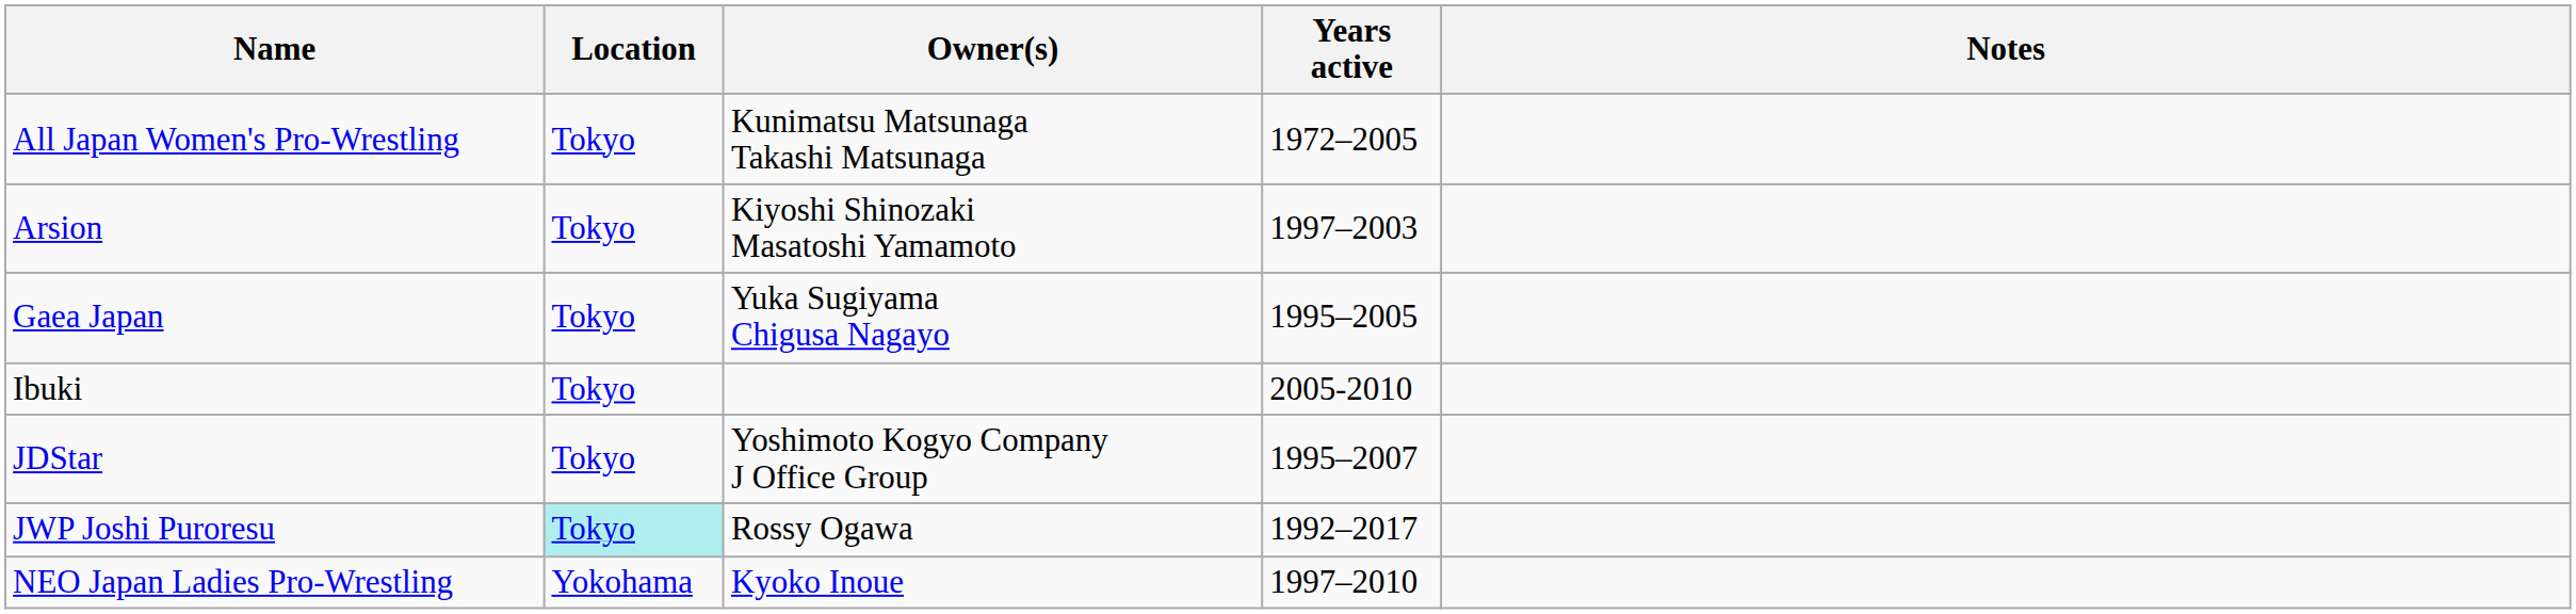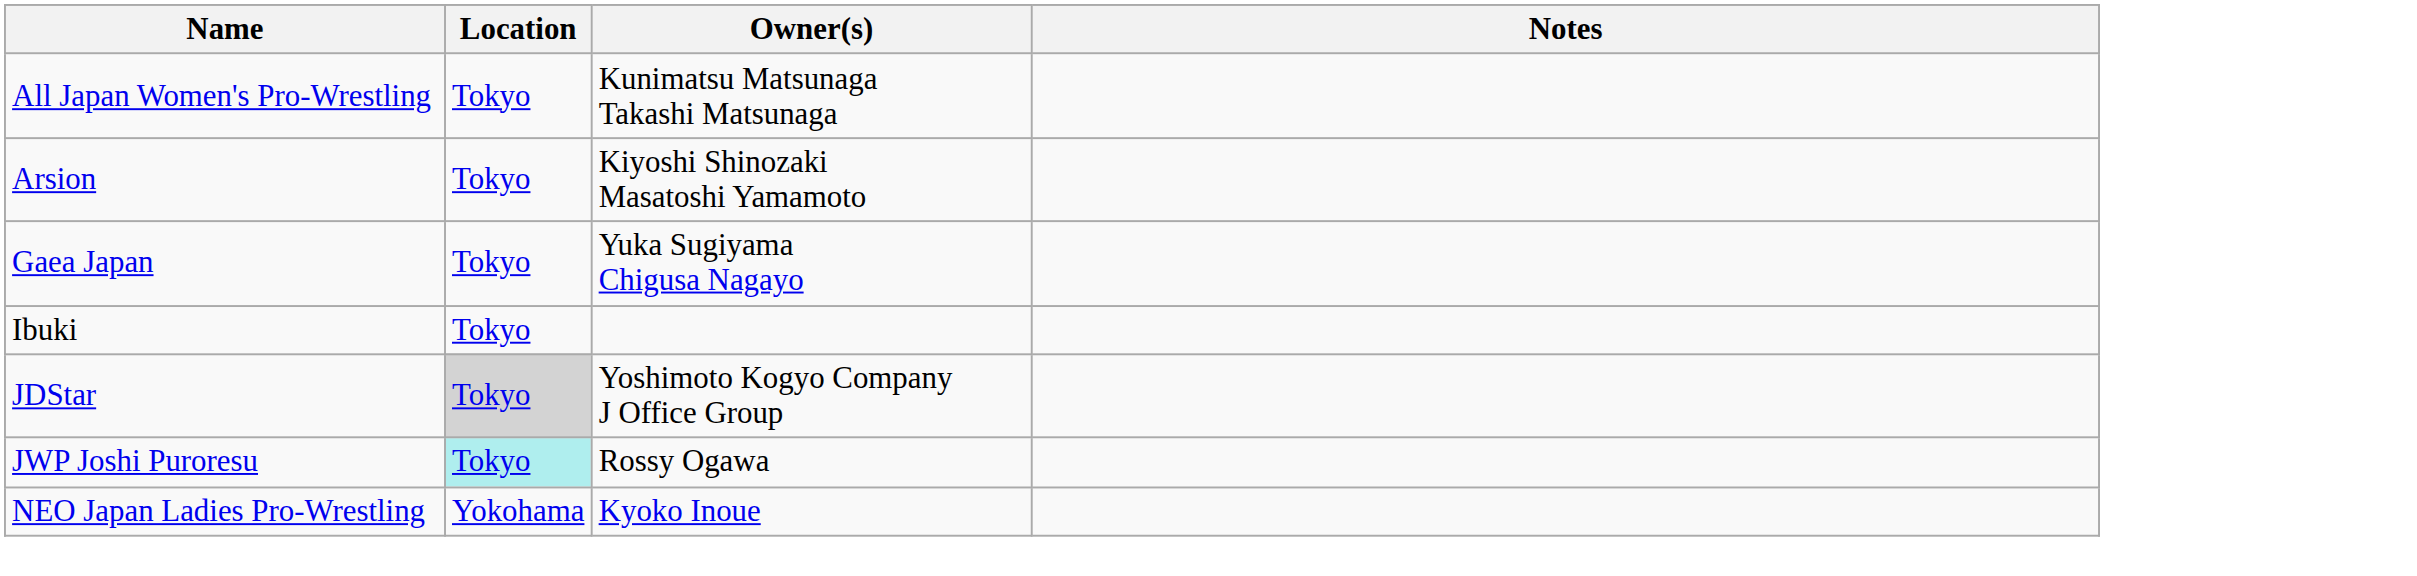 <table class="wikitable sortable">
 <tr>
 <th width="21%">Name</th>
 <th width="7%">Location</th>
 <th width="21%">Owner(s)</th>
-<th width="7%">Years active</th>
 <th width="55%">Notes</th>
 </tr>
 <tr>
 <td><a href='#'>All Japan Women's Pro-Wrestling</a></td>
 <td><a href='#'>Tokyo</a></td>
 <td>Kunimatsu Matsunaga<br>Takashi Matsunaga</td>
-<td>1972–2005</td>
 <td></td>
 </tr>
 <tr>
 <td><a href='#'>Arsion</a></td>
 <td><a href='#'>Tokyo</a></td>
 <td>Kiyoshi Shinozaki<br>Masatoshi Yamamoto</td>
-<td>1997–2003</td>
 <td></td>
 </tr>
 <tr>
 <td><a href='#'>Gaea Japan</a></td>
 <td><a href='#'>Tokyo</a></td>
 <td>Yuka Sugiyama<br><a href='#'>Chigusa Nagayo</a></td>
-<td>1995–2005</td>
 <td></td>
 </tr>
 <tr>
 <td>Ibuki</td>
 <td><a href='#'>Tokyo</a></td>
 <td></td>
-<td>2005-2010</td>
 <td></td>
 </tr>
 <tr>
 <td><a href='#'>JDStar</a></td>
-<td><a href='#'>Tokyo</a></td>
+<td style="background: lightgrey;"><a href='#'>Tokyo</a></td>
 <td>Yoshimoto Kogyo Company<br>J Office Group</td>
-<td>1995–2007</td>
 <td></td>
 </tr>
 <tr>
 <td><a href='#'>JWP Joshi Puroresu</a></td>
 <td style="background: paleturquoise;"><a href='#'>Tokyo</a></td>
 <td>Rossy Ogawa</td>
-<td>1992–2017</td>
 <td></td>
 </tr>
 <tr>
 <td><a href='#'>NEO Japan Ladies Pro-Wrestling</a></td>
 <td><a href='#'>Yokohama</a></td>
 <td><a href='#'>Kyoko Inoue</a></td>
-<td>1997–2010</td>
 <td></td>
 </tr>
 </table>
